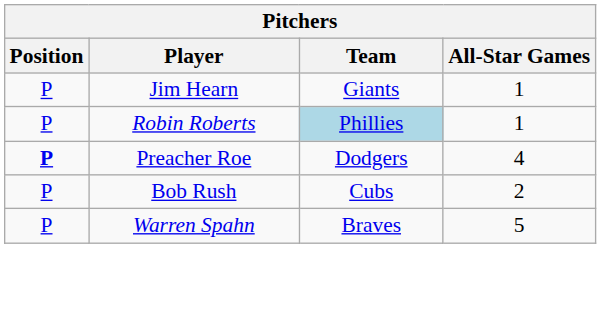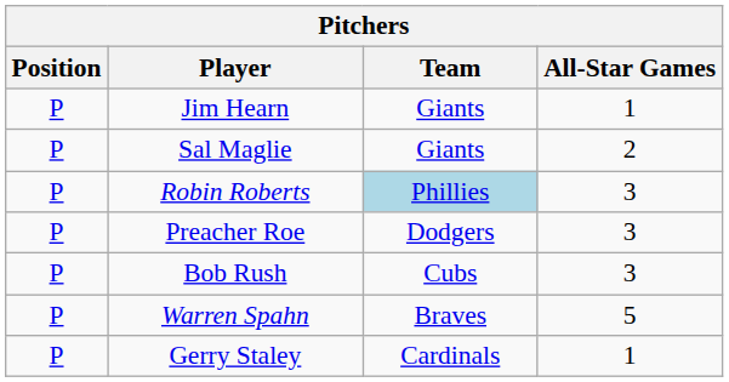 <table class="wikitable" style="font-size: 100%; text-align:right;">
 <tr>
 <th colspan="4">Pitchers</th>
 </tr>
 <tr>
 <th>Position</th>
 <th width="150">Player</th>
 <th width="100">Team</th>
 <th>All-Star Games</th>
 </tr>
 <tr>
 <td align="center"><a href='#'>P</a></td>
 <td align="center"><a href='#'>Jim Hearn</a></td>
 <td align="center"><a href='#'>Giants</a></td>
 <td align="center">1</td>
 </tr>
 <tr>
 <td align="center"><a href='#'>P</a></td>
+<td align="center"><a href='#'>Sal Maglie</a></td>
+<td align="center"><a href='#'>Giants</a></td>
+<td align="center">2</td>
+</tr>
+<tr>
+<td align="center"><a href='#'>P</a></td>
 <td align="center"><em><a href='#'>Robin Roberts</a></em></td>
 <td align="center" style="background: lightblue;"><a href='#'>Phillies</a></td>
-<td align="center">1</td>
+<td align="center">3</td>
 </tr>
 <tr>
-<td align="center"><strong><a href='#'>P</a></strong></td>
+<td align="center"><a href='#'>P</a></td>
 <td align="center"><a href='#'>Preacher Roe</a></td>
 <td align="center"><a href='#'>Dodgers</a></td>
-<td align="center">4</td>
+<td align="center">3</td>
 </tr>
 <tr>
 <td align="center"><a href='#'>P</a></td>
 <td align="center"><a href='#'>Bob Rush</a></td>
 <td align="center"><a href='#'>Cubs</a></td>
-<td align="center">2</td>
+<td align="center">3</td>
 </tr>
 <tr>
 <td align="center"><a href='#'>P</a></td>
 <td align="center"><em><a href='#'>Warren Spahn</a></em></td>
 <td align="center"><a href='#'>Braves</a></td>
 <td align="center">5</td>
 </tr>
+<tr>
+<td align="center"><a href='#'>P</a></td>
+<td align="center"><a href='#'>Gerry Staley</a></td>
+<td align="center"><a href='#'>Cardinals</a></td>
+<td align="center">1</td>
+</tr>
 </table>
